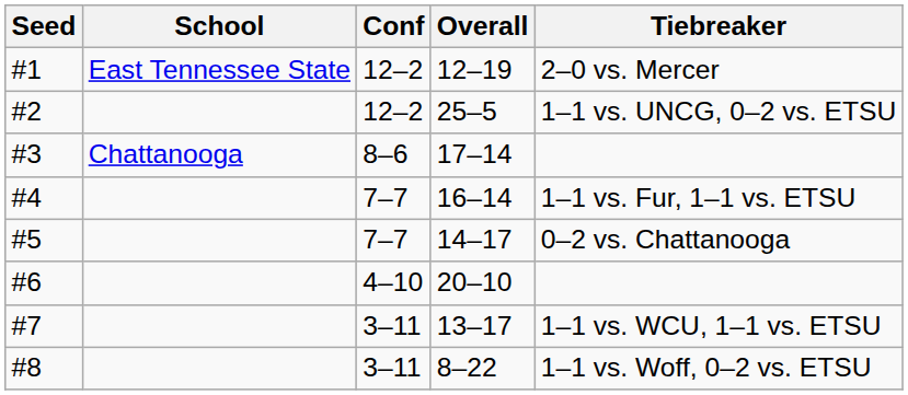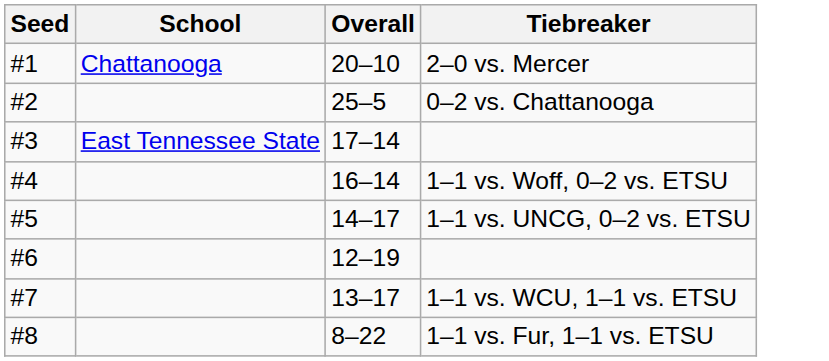 <table class="wikitable">
 <tr>
 <th>Seed</th>
 <th>School</th>
-<th>Conf</th>
 <th>Overall</th>
 <th>Tiebreaker</th>
 </tr>
 <tr>
 <td>#1</td>
-<td><a href='#'>East Tennessee State</a></td>
-<td>12–2</td>
-<td>12–19</td>
+<td><a href='#'>Chattanooga</a></td>
+<td>20–10</td>
 <td>2–0 vs. Mercer</td>
 </tr>
 <tr>
 <td>#2</td>
 <td></td>
-<td>12–2</td>
 <td>25–5</td>
-<td>1–1 vs. UNCG, 0–2 vs. ETSU</td>
+<td>0–2 vs. Chattanooga</td>
 </tr>
 <tr>
 <td>#3</td>
-<td><a href='#'>Chattanooga</a></td>
-<td>8–6</td>
+<td><a href='#'>East Tennessee State</a></td>
 <td>17–14</td>
 <td></td>
 </tr>
 <tr>
 <td>#4</td>
 <td></td>
-<td>7–7</td>
 <td>16–14</td>
-<td>1–1 vs. Fur, 1–1 vs. ETSU</td>
+<td>1–1 vs. Woff, 0–2 vs. ETSU</td>
 </tr>
 <tr>
 <td>#5</td>
 <td></td>
-<td>7–7</td>
 <td>14–17</td>
-<td>0–2 vs. Chattanooga</td>
+<td>1–1 vs. UNCG, 0–2 vs. ETSU</td>
 </tr>
 <tr>
 <td>#6</td>
 <td></td>
-<td>4–10</td>
-<td>20–10</td>
+<td>12–19</td>
 <td></td>
 </tr>
 <tr>
 <td>#7</td>
 <td></td>
-<td>3–11</td>
 <td>13–17</td>
 <td>1–1 vs. WCU, 1–1 vs. ETSU</td>
 </tr>
 <tr>
 <td>#8</td>
 <td></td>
-<td>3–11</td>
 <td>8–22</td>
-<td>1–1 vs. Woff, 0–2 vs. ETSU</td>
+<td>1–1 vs. Fur, 1–1 vs. ETSU</td>
 </tr>
 </table>
